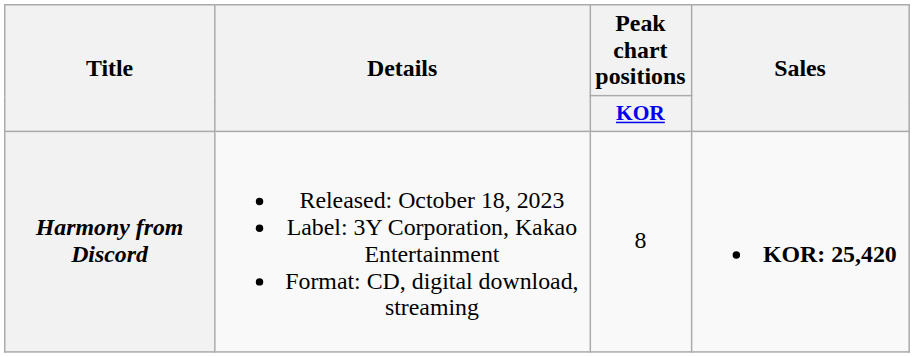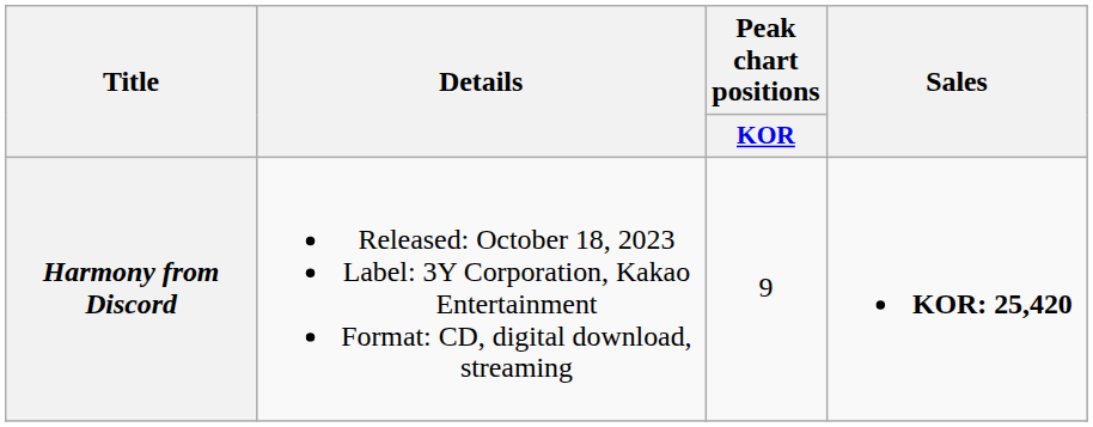 <table class="wikitable plainrowheaders" style="text-align:center">
 <tr>
 <th scope="col" rowspan="2" style="width:10em">Title</th>
 <th scope="col" rowspan="2" style="width:18em">Details</th>
 <th scope="col">Peak chart positions</th>
 <th scope="col" rowspan="2" style="width:10em">Sales</th>
 </tr>
 <tr>
 <th scope="col" style="width:3em;font-size:90%"><a href='#'>KOR</a><br></th>
 </tr>
 <tr>
 <th scope="row"><em>Harmony from Discord</em></th>
 <td><br><ul><li>Released: October 18, 2023</li><li>Label: 3Y Corporation, Kakao Entertainment</li><li>Format: CD, digital download, streaming</li></ul></td>
-<td>8</td>
+<td>9</td>
 <td><strong><br><ul><li>KOR: 25,420</li></ul></strong></td>
 </tr>
 </table>
